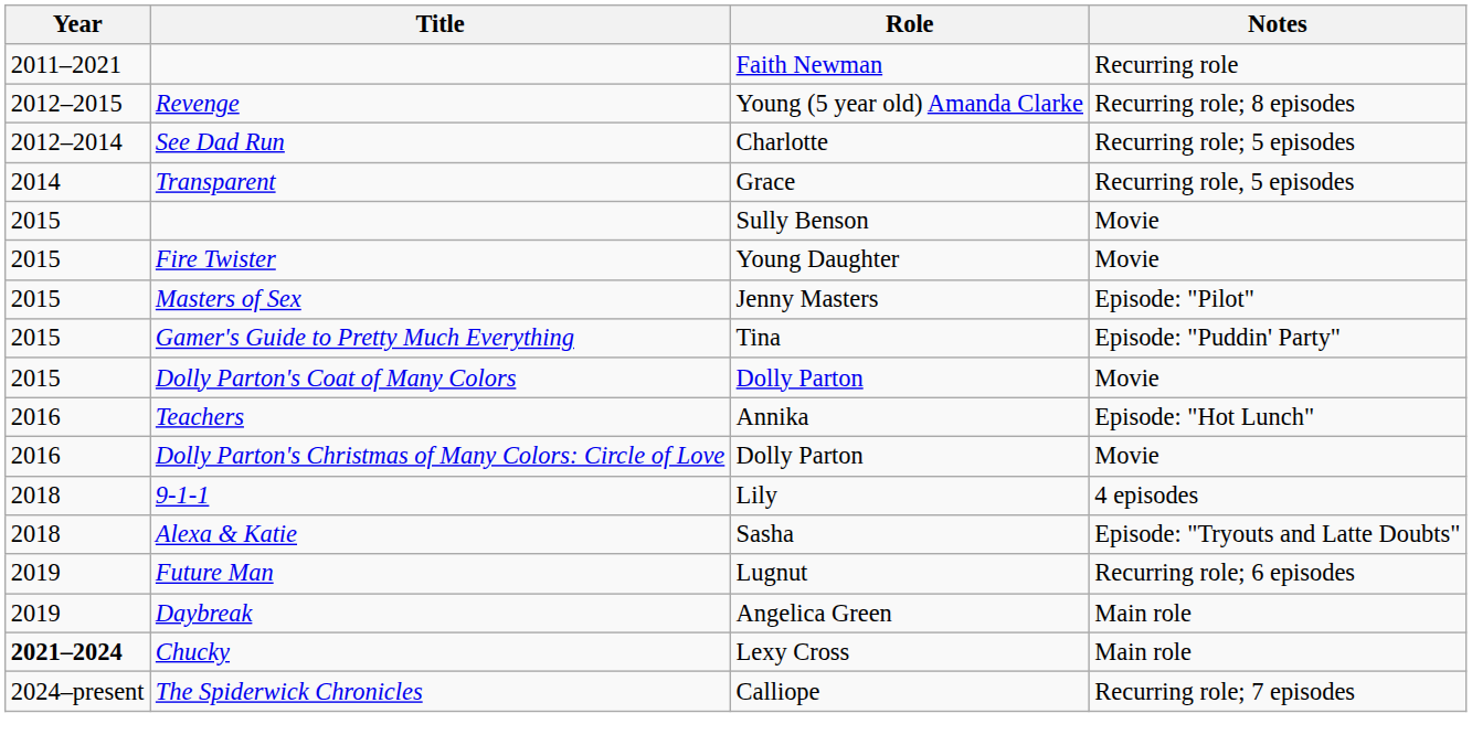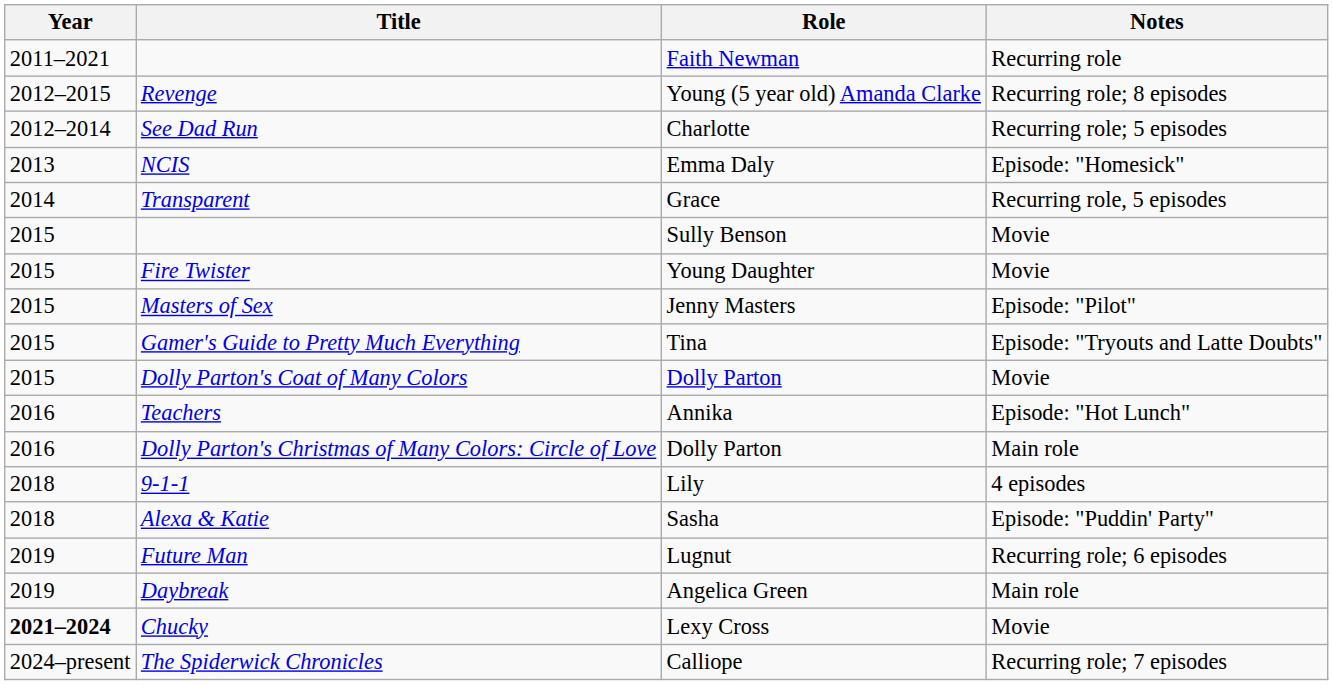 <table class="wikitable sortable">
 <tr>
 <th>Year</th>
 <th>Title</th>
 <th>Role</th>
 <th class="unsortable">Notes</th>
 </tr>
 <tr>
 <td>2011–2021</td>
 <td><em></em></td>
 <td><a href='#'>Faith Newman</a></td>
 <td>Recurring role</td>
 </tr>
 <tr>
 <td>2012–2015</td>
 <td><em><a href='#'>Revenge</a></em></td>
 <td>Young (5 year old) <a href='#'>Amanda Clarke</a></td>
 <td>Recurring role; 8 episodes</td>
 </tr>
 <tr>
 <td>2012–2014</td>
 <td><em><a href='#'>See Dad Run</a></em></td>
 <td>Charlotte</td>
 <td>Recurring role; 5 episodes</td>
+</tr>
+<tr>
+<td>2013</td>
+<td><em><a href='#'>NCIS</a></em></td>
+<td>Emma Daly</td>
+<td>Episode: "Homesick"</td>
 </tr>
 <tr>
 <td>2014</td>
 <td><em><a href='#'>Transparent</a></em></td>
 <td>Grace</td>
 <td>Recurring role, 5 episodes</td>
 </tr>
 <tr>
 <td>2015</td>
 <td><em></em></td>
 <td>Sully Benson</td>
 <td>Movie</td>
 </tr>
 <tr>
 <td>2015</td>
 <td><em><a href='#'>Fire Twister</a></em></td>
 <td>Young Daughter</td>
 <td>Movie</td>
 </tr>
 <tr>
 <td>2015</td>
 <td><em><a href='#'>Masters of Sex</a></em></td>
 <td>Jenny Masters</td>
 <td>Episode: "Pilot"</td>
 </tr>
 <tr>
 <td>2015</td>
 <td><em><a href='#'>Gamer's Guide to Pretty Much Everything</a></em></td>
 <td>Tina</td>
-<td>Episode: "Puddin' Party"</td>
+<td>Episode: "Tryouts and Latte Doubts"</td>
 </tr>
 <tr>
 <td>2015</td>
 <td><em><a href='#'>Dolly Parton's Coat of Many Colors</a></em></td>
 <td><a href='#'>Dolly Parton</a></td>
 <td>Movie</td>
 </tr>
 <tr>
 <td>2016</td>
 <td><em><a href='#'>Teachers</a></em></td>
 <td>Annika</td>
 <td>Episode: "Hot Lunch"</td>
 </tr>
 <tr>
 <td>2016</td>
 <td><em><a href='#'>Dolly Parton's Christmas of Many Colors: Circle of Love</a></em></td>
 <td>Dolly Parton</td>
-<td>Movie</td>
+<td>Main role</td>
 </tr>
 <tr>
 <td>2018</td>
 <td><em><a href='#'>9-1-1</a></em></td>
 <td>Lily</td>
 <td>4 episodes</td>
 </tr>
 <tr>
 <td>2018</td>
 <td><em><a href='#'>Alexa & Katie</a></em></td>
 <td>Sasha</td>
-<td>Episode: "Tryouts and Latte Doubts"</td>
+<td>Episode: "Puddin' Party"</td>
 </tr>
 <tr>
 <td>2019</td>
 <td><em><a href='#'>Future Man</a></em></td>
 <td>Lugnut</td>
 <td>Recurring role; 6 episodes</td>
 </tr>
 <tr>
 <td>2019</td>
 <td><em><a href='#'>Daybreak</a></em></td>
 <td>Angelica Green</td>
 <td>Main role</td>
 </tr>
 <tr>
 <td><strong>2021–2024</strong></td>
 <td><em><a href='#'>Chucky</a></em></td>
 <td>Lexy Cross</td>
-<td>Main role</td>
+<td>Movie</td>
 </tr>
 <tr>
 <td>2024–present</td>
 <td><em><a href='#'>The Spiderwick Chronicles</a></em></td>
 <td>Calliope</td>
 <td>Recurring role; 7 episodes</td>
 </tr>
 </table>
